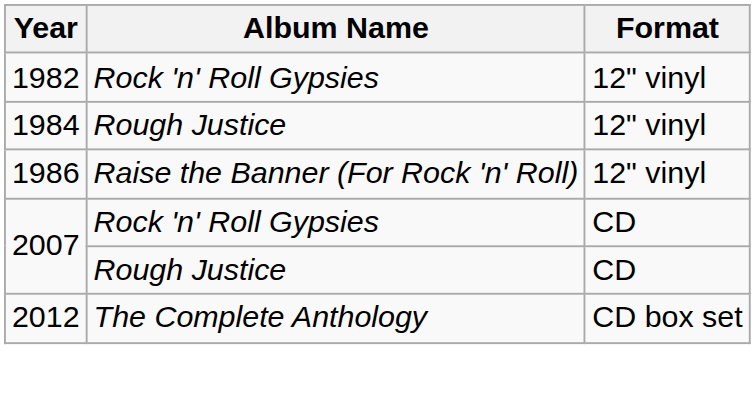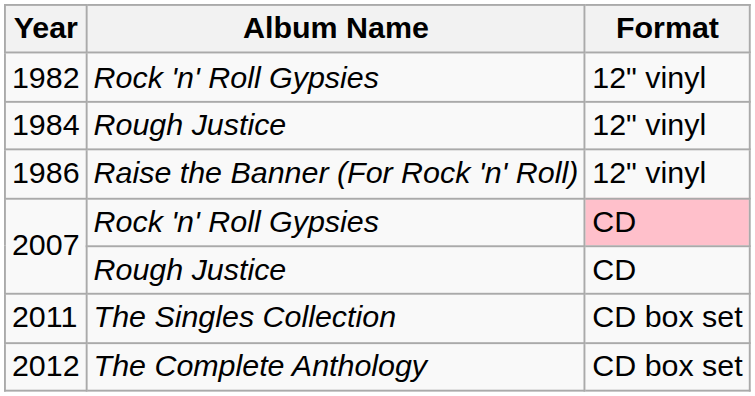 <table class="wikitable">
 <tr>
 <th>Year</th>
 <th>Album Name</th>
 <th>Format</th>
 </tr>
 <tr>
 <td>1982</td>
 <td><em>Rock 'n' Roll Gypsies</em></td>
 <td>12" vinyl</td>
 </tr>
 <tr>
 <td>1984</td>
 <td><em>Rough Justice</em></td>
 <td>12" vinyl</td>
 </tr>
 <tr>
 <td>1986</td>
 <td><em>Raise the Banner (For Rock 'n' Roll)</em></td>
 <td>12" vinyl</td>
 </tr>
 <tr>
 <td rowspan=2>2007</td>
 <td><em>Rock 'n' Roll Gypsies</em></td>
-<td>CD</td>
+<td style="background: pink;">CD</td>
 </tr>
 <tr>
 <td><em>Rough Justice</em></td>
 <td>CD</td>
+</tr>
+<tr>
+<td>2011</td>
+<td><em>The Singles Collection</em></td>
+<td>CD box set</td>
 </tr>
 <tr>
 <td>2012</td>
 <td><em>The Complete Anthology</em></td>
 <td>CD box set</td>
 </tr>
 </table>
